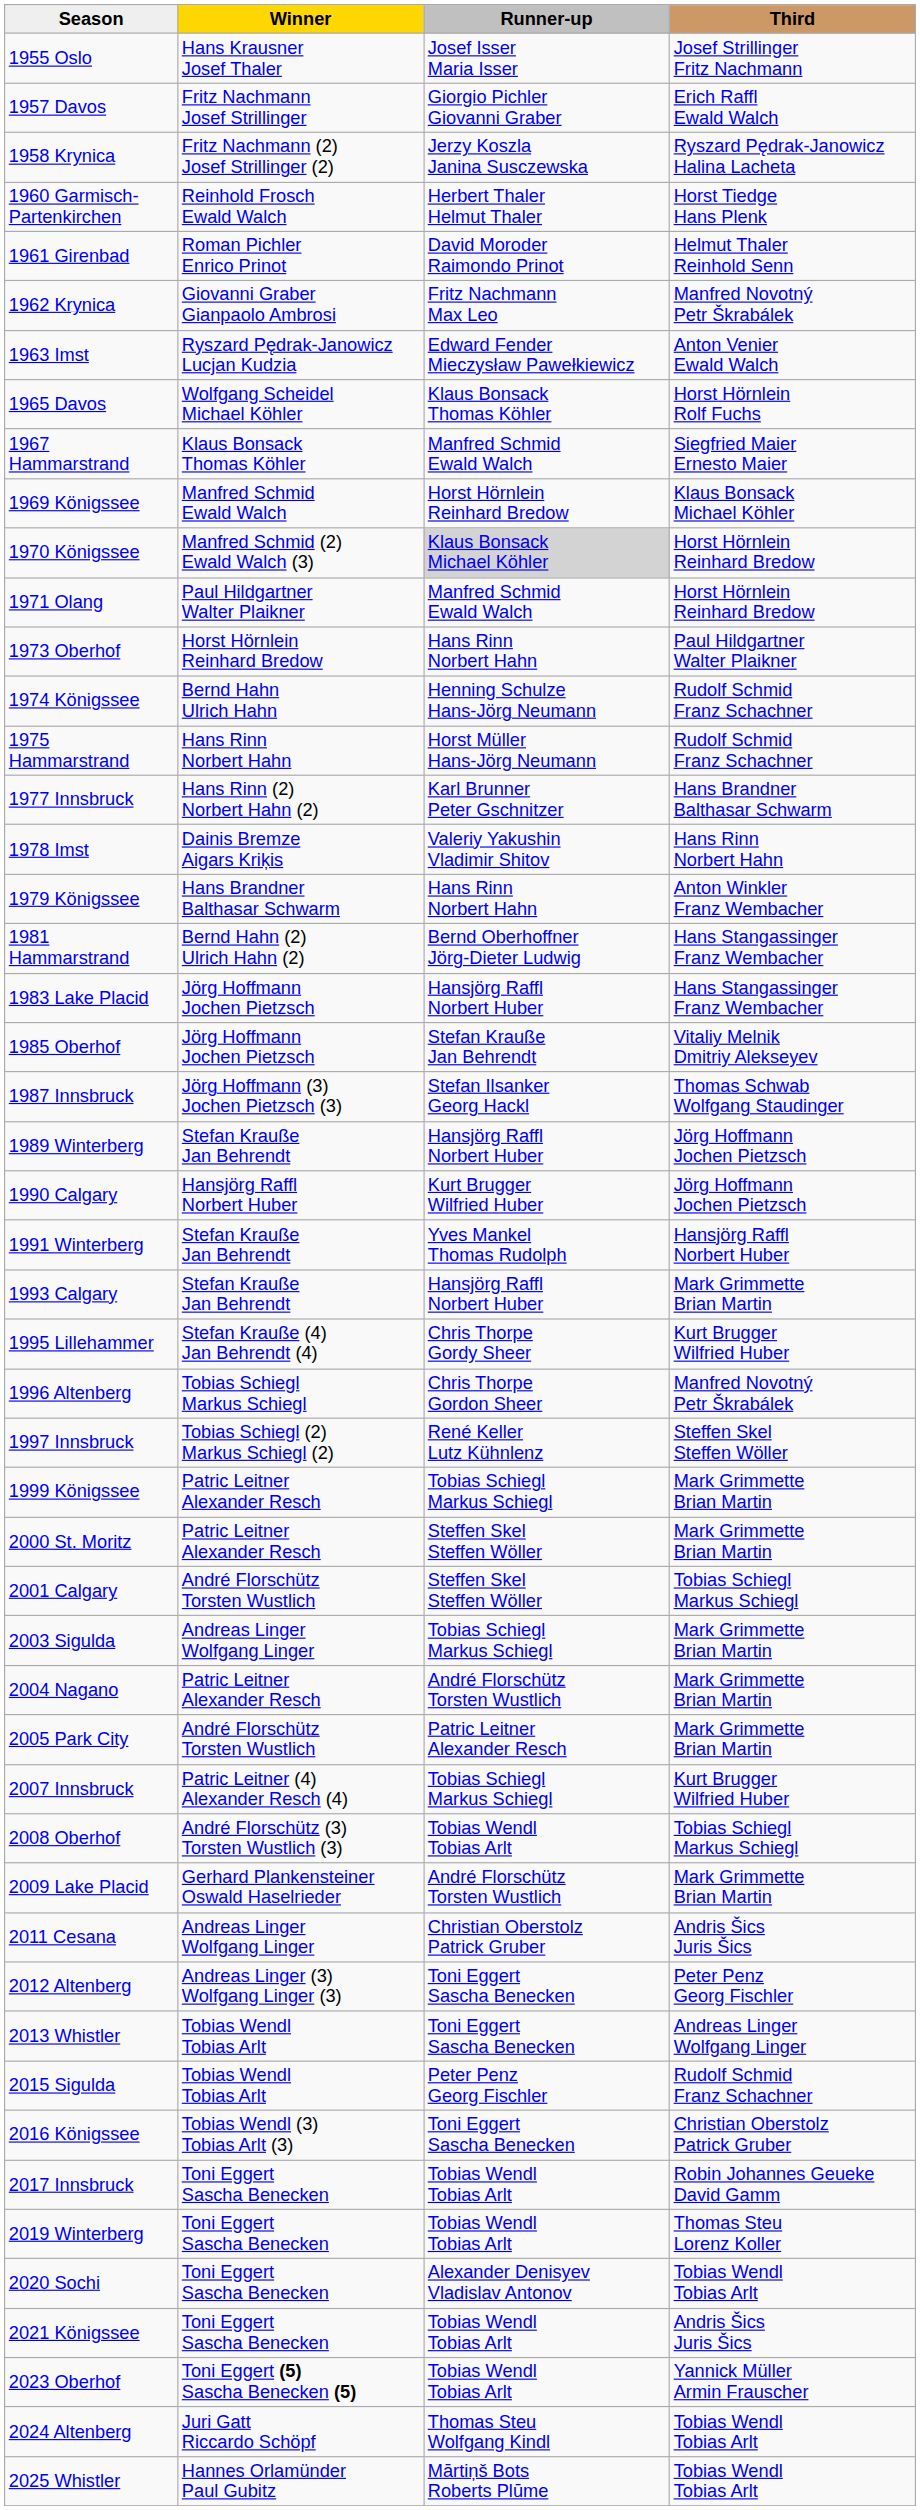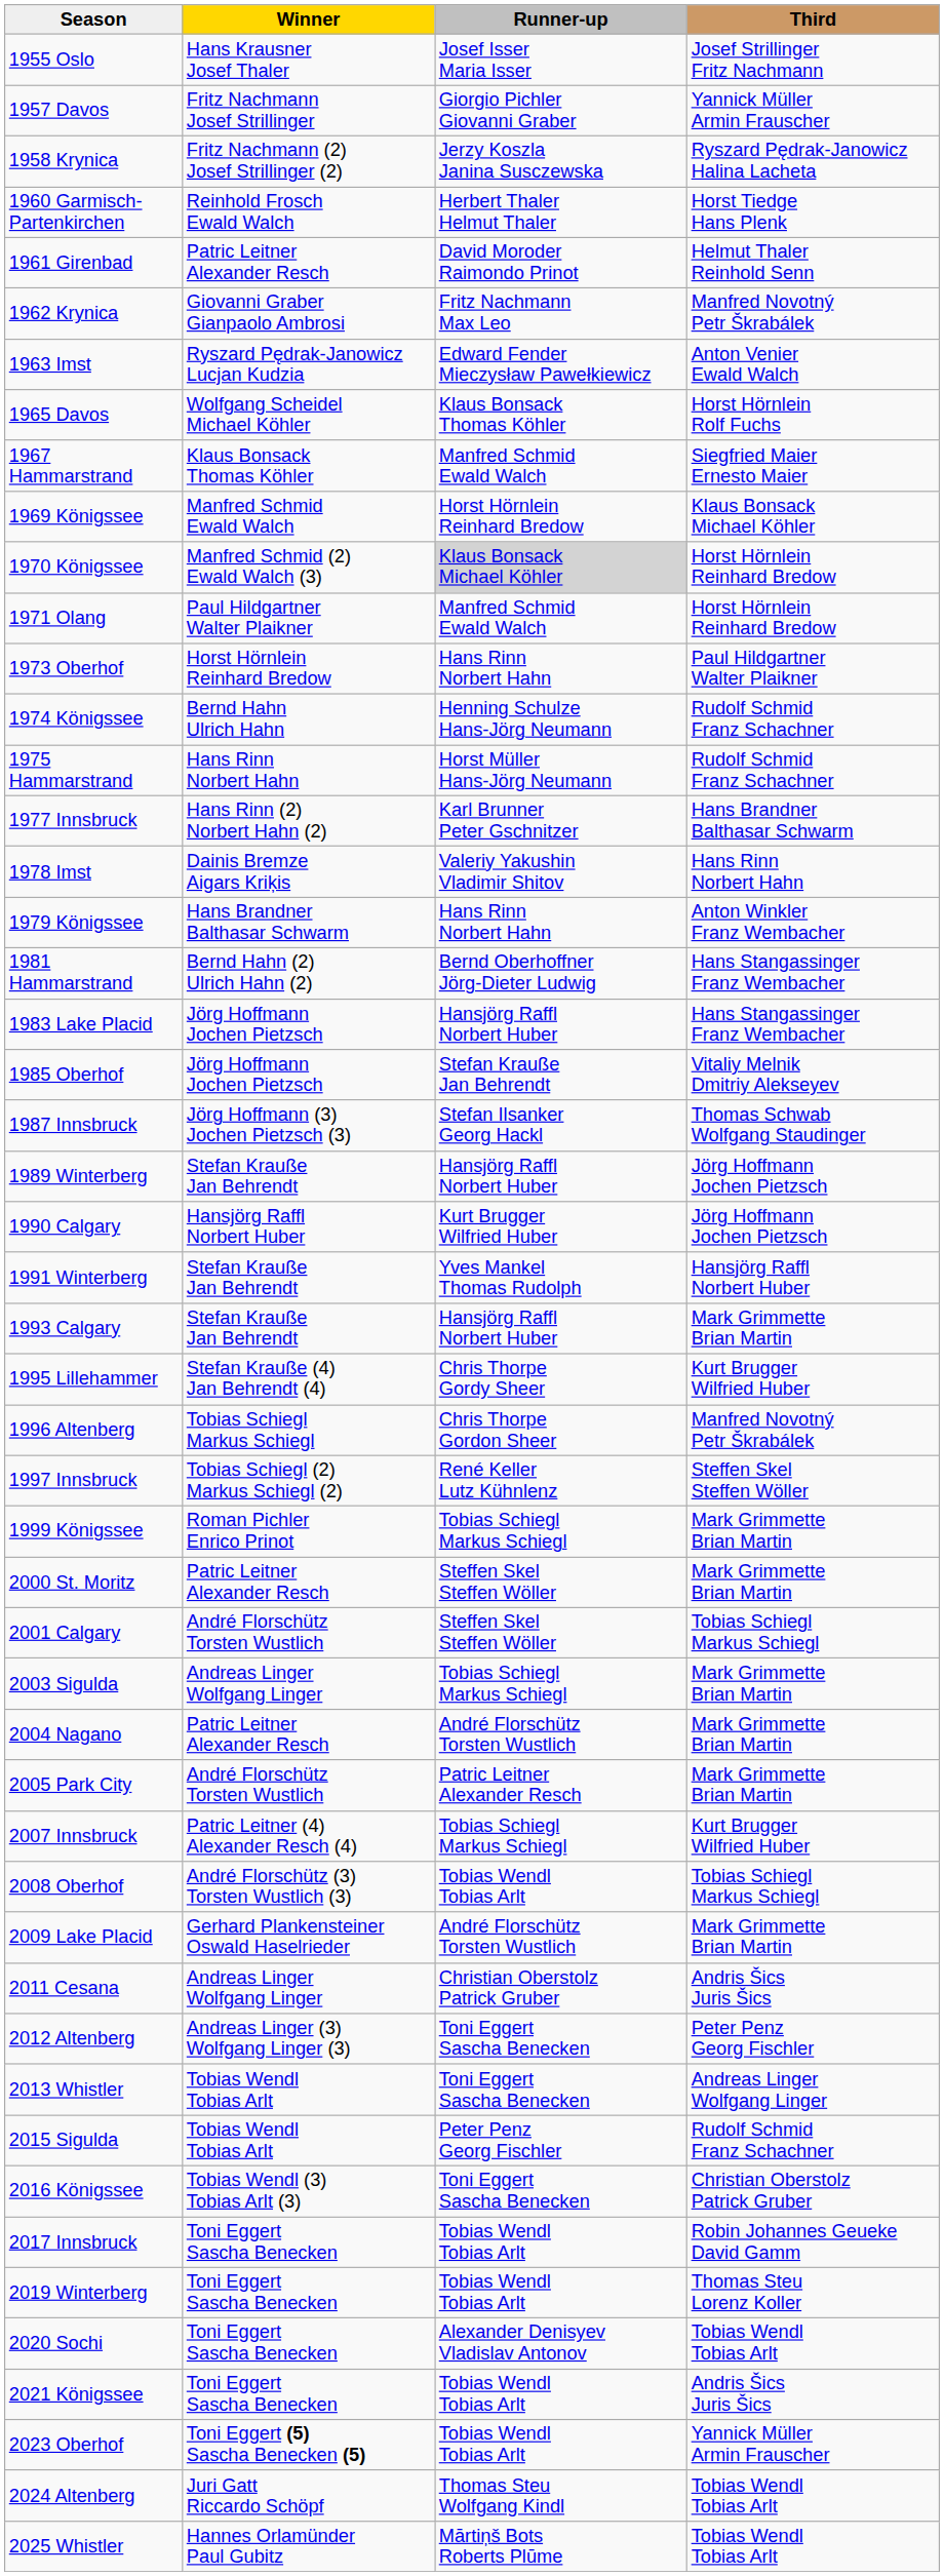 <table class="wikitable sortable" style="width:800px;">
 <tr>
 <th style="width:19%; background:#efefef;">Season</th>
 <th style="width:27%; background:gold">Winner</th>
 <th style="width:27%; background:silver">Runner-up</th>
 <th style="width:27%; background:#CC9966">Third</th>
 </tr>
 <tr>
 <td><a href='#'>1955 Oslo</a></td>
 <td><a href='#'>Hans Krausner</a><br><a href='#'>Josef Thaler</a><br></td>
 <td><a href='#'>Josef Isser</a><br><a href='#'>Maria Isser</a><br></td>
 <td><a href='#'>Josef Strillinger</a><br><a href='#'>Fritz Nachmann</a><br></td>
 </tr>
 <tr>
 <td><a href='#'>1957 Davos</a></td>
 <td><a href='#'>Fritz Nachmann</a><br><a href='#'>Josef Strillinger</a><br></td>
 <td><a href='#'>Giorgio Pichler</a><br><a href='#'>Giovanni Graber</a><br></td>
-<td><a href='#'>Erich Raffl</a><br><a href='#'>Ewald Walch</a><br></td>
+<td><a href='#'>Yannick Müller</a><br><a href='#'>Armin Frauscher</a><br></td>
 </tr>
 <tr>
 <td><a href='#'>1958 Krynica</a></td>
 <td><a href='#'>Fritz Nachmann</a> (2)<br><a href='#'>Josef Strillinger</a> (2)<br></td>
 <td><a href='#'>Jerzy Koszla</a><br><a href='#'>Janina Susczewska</a><br></td>
 <td><a href='#'>Ryszard Pędrak-Janowicz</a><br><a href='#'>Halina Lacheta</a><br></td>
 </tr>
 <tr>
 <td><a href='#'>1960 Garmisch-Partenkirchen</a></td>
 <td><a href='#'>Reinhold Frosch</a><br><a href='#'>Ewald Walch</a><br></td>
 <td><a href='#'>Herbert Thaler</a><br><a href='#'>Helmut Thaler</a><br></td>
 <td><a href='#'>Horst Tiedge</a><br><a href='#'>Hans Plenk</a><br></td>
 </tr>
 <tr>
 <td><a href='#'>1961 Girenbad</a></td>
-<td><a href='#'>Roman Pichler</a><br><a href='#'>Enrico Prinot</a><br></td>
+<td><a href='#'>Patric Leitner</a><br><a href='#'>Alexander Resch</a><br></td>
 <td><a href='#'>David Moroder</a><br><a href='#'>Raimondo Prinot</a><br></td>
 <td><a href='#'>Helmut Thaler</a><br><a href='#'>Reinhold Senn</a><br></td>
 </tr>
 <tr>
 <td><a href='#'>1962 Krynica</a></td>
 <td><a href='#'>Giovanni Graber</a><br><a href='#'>Gianpaolo Ambrosi</a><br></td>
 <td><a href='#'>Fritz Nachmann</a><br><a href='#'>Max Leo</a><br></td>
 <td><a href='#'>Manfred Novotný</a><br><a href='#'>Petr Škrabálek</a><br></td>
 </tr>
 <tr>
 <td><a href='#'>1963 Imst</a></td>
 <td><a href='#'>Ryszard Pędrak-Janowicz</a><br><a href='#'>Lucjan Kudzia</a><br></td>
 <td><a href='#'>Edward Fender</a><br><a href='#'>Mieczysław Pawełkiewicz</a><br></td>
 <td><a href='#'>Anton Venier</a><br><a href='#'>Ewald Walch</a><br></td>
 </tr>
 <tr>
 <td><a href='#'>1965 Davos</a></td>
 <td><a href='#'>Wolfgang Scheidel</a><br><a href='#'>Michael Köhler</a><br></td>
 <td><a href='#'>Klaus Bonsack</a><br><a href='#'>Thomas Köhler</a><br></td>
 <td><a href='#'>Horst Hörnlein</a><br><a href='#'>Rolf Fuchs</a><br></td>
 </tr>
 <tr>
 <td><a href='#'>1967 Hammarstrand</a></td>
 <td><a href='#'>Klaus Bonsack</a><br><a href='#'>Thomas Köhler</a><br></td>
 <td><a href='#'>Manfred Schmid</a><br><a href='#'>Ewald Walch</a><br></td>
 <td><a href='#'>Siegfried Maier</a><br><a href='#'>Ernesto Maier</a><br></td>
 </tr>
 <tr>
 <td><a href='#'>1969 Königssee</a></td>
 <td><a href='#'>Manfred Schmid</a><br><a href='#'>Ewald Walch</a><br></td>
 <td><a href='#'>Horst Hörnlein</a><br><a href='#'>Reinhard Bredow</a><br></td>
 <td><a href='#'>Klaus Bonsack</a><br><a href='#'>Michael Köhler</a><br></td>
 </tr>
 <tr>
 <td><a href='#'>1970 Königssee</a></td>
 <td><a href='#'>Manfred Schmid</a> (2)<br><a href='#'>Ewald Walch</a> (3)<br></td>
 <td style="background: lightgrey;"><a href='#'>Klaus Bonsack</a><br><a href='#'>Michael Köhler</a><br></td>
 <td><a href='#'>Horst Hörnlein</a><br><a href='#'>Reinhard Bredow</a><br></td>
 </tr>
 <tr>
 <td><a href='#'>1971 Olang</a></td>
 <td><a href='#'>Paul Hildgartner</a><br><a href='#'>Walter Plaikner</a><br></td>
 <td><a href='#'>Manfred Schmid</a><br><a href='#'>Ewald Walch</a><br></td>
 <td><a href='#'>Horst Hörnlein</a><br><a href='#'>Reinhard Bredow</a><br></td>
 </tr>
 <tr>
 <td><a href='#'>1973 Oberhof</a></td>
 <td><a href='#'>Horst Hörnlein</a><br><a href='#'>Reinhard Bredow</a><br></td>
 <td><a href='#'>Hans Rinn</a><br><a href='#'>Norbert Hahn</a><br></td>
 <td><a href='#'>Paul Hildgartner</a><br><a href='#'>Walter Plaikner</a><br></td>
 </tr>
 <tr>
 <td><a href='#'>1974 Königssee</a></td>
 <td><a href='#'>Bernd Hahn</a><br><a href='#'>Ulrich Hahn</a><br></td>
 <td><a href='#'>Henning Schulze</a><br><a href='#'>Hans-Jörg Neumann</a><br></td>
 <td><a href='#'>Rudolf Schmid</a><br><a href='#'>Franz Schachner</a><br></td>
 </tr>
 <tr>
 <td><a href='#'>1975 Hammarstrand</a></td>
 <td><a href='#'>Hans Rinn</a><br><a href='#'>Norbert Hahn</a><br></td>
 <td><a href='#'>Horst Müller</a><br><a href='#'>Hans-Jörg Neumann</a><br></td>
 <td><a href='#'>Rudolf Schmid</a><br><a href='#'>Franz Schachner</a><br></td>
 </tr>
 <tr>
 <td><a href='#'>1977 Innsbruck</a></td>
 <td><a href='#'>Hans Rinn</a> (2)<br><a href='#'>Norbert Hahn</a> (2)<br></td>
 <td><a href='#'>Karl Brunner</a><br><a href='#'>Peter Gschnitzer</a><br></td>
 <td><a href='#'>Hans Brandner</a><br><a href='#'>Balthasar Schwarm</a><br></td>
 </tr>
 <tr>
 <td><a href='#'>1978 Imst</a></td>
 <td><a href='#'>Dainis Bremze</a><br><a href='#'>Aigars Kriķis</a><br></td>
 <td><a href='#'>Valeriy Yakushin</a><br><a href='#'>Vladimir Shitov</a><br></td>
 <td><a href='#'>Hans Rinn</a><br><a href='#'>Norbert Hahn</a><br></td>
 </tr>
 <tr>
 <td><a href='#'>1979 Königssee</a></td>
 <td><a href='#'>Hans Brandner</a><br><a href='#'>Balthasar Schwarm</a><br></td>
 <td><a href='#'>Hans Rinn</a><br><a href='#'>Norbert Hahn</a><br></td>
 <td><a href='#'>Anton Winkler</a><br><a href='#'>Franz Wembacher</a><br></td>
 </tr>
 <tr>
 <td><a href='#'>1981 Hammarstrand</a></td>
 <td><a href='#'>Bernd Hahn</a> (2)<br><a href='#'>Ulrich Hahn</a> (2)<br></td>
 <td><a href='#'>Bernd Oberhoffner</a><br><a href='#'>Jörg-Dieter Ludwig</a><br></td>
 <td><a href='#'>Hans Stangassinger</a><br><a href='#'>Franz Wembacher</a><br></td>
 </tr>
 <tr>
 <td><a href='#'>1983 Lake Placid</a></td>
 <td><a href='#'>Jörg Hoffmann</a><br><a href='#'>Jochen Pietzsch</a><br></td>
 <td><a href='#'>Hansjörg Raffl</a><br><a href='#'>Norbert Huber</a><br></td>
 <td><a href='#'>Hans Stangassinger</a><br><a href='#'>Franz Wembacher</a><br></td>
 </tr>
 <tr>
 <td><a href='#'>1985 Oberhof</a></td>
 <td><a href='#'>Jörg Hoffmann</a><br><a href='#'>Jochen Pietzsch</a><br></td>
 <td><a href='#'>Stefan Krauße</a><br><a href='#'>Jan Behrendt</a><br></td>
 <td><a href='#'>Vitaliy Melnik</a><br><a href='#'>Dmitriy Alekseyev</a><br></td>
 </tr>
 <tr>
 <td><a href='#'>1987 Innsbruck</a></td>
 <td><a href='#'>Jörg Hoffmann</a> (3)<br><a href='#'>Jochen Pietzsch</a> (3)<br></td>
 <td><a href='#'>Stefan Ilsanker</a><br><a href='#'>Georg Hackl</a><br></td>
 <td><a href='#'>Thomas Schwab</a><br><a href='#'>Wolfgang Staudinger</a><br></td>
 </tr>
 <tr>
 <td><a href='#'>1989 Winterberg</a></td>
 <td><a href='#'>Stefan Krauße</a><br><a href='#'>Jan Behrendt</a><br></td>
 <td><a href='#'>Hansjörg Raffl</a><br><a href='#'>Norbert Huber</a><br></td>
 <td><a href='#'>Jörg Hoffmann</a><br><a href='#'>Jochen Pietzsch</a><br></td>
 </tr>
 <tr>
 <td><a href='#'>1990 Calgary</a></td>
 <td><a href='#'>Hansjörg Raffl</a><br><a href='#'>Norbert Huber</a><br></td>
 <td><a href='#'>Kurt Brugger</a><br><a href='#'>Wilfried Huber</a><br></td>
 <td><a href='#'>Jörg Hoffmann</a><br><a href='#'>Jochen Pietzsch</a><br></td>
 </tr>
 <tr>
 <td><a href='#'>1991 Winterberg</a></td>
 <td><a href='#'>Stefan Krauße</a><br><a href='#'>Jan Behrendt</a><br></td>
 <td><a href='#'>Yves Mankel</a><br><a href='#'>Thomas Rudolph</a><br></td>
 <td><a href='#'>Hansjörg Raffl</a><br><a href='#'>Norbert Huber</a><br></td>
 </tr>
 <tr>
 <td><a href='#'>1993 Calgary</a></td>
 <td><a href='#'>Stefan Krauße</a><br><a href='#'>Jan Behrendt</a><br></td>
 <td><a href='#'>Hansjörg Raffl</a><br><a href='#'>Norbert Huber</a><br></td>
 <td><a href='#'>Mark Grimmette</a><br><a href='#'>Brian Martin</a><br></td>
 </tr>
 <tr>
 <td><a href='#'>1995 Lillehammer</a></td>
 <td><a href='#'>Stefan Krauße</a> (4)<br><a href='#'>Jan Behrendt</a> (4)<br></td>
 <td><a href='#'>Chris Thorpe</a><br><a href='#'>Gordy Sheer</a><br></td>
 <td><a href='#'>Kurt Brugger</a><br><a href='#'>Wilfried Huber</a><br></td>
 </tr>
 <tr>
 <td><a href='#'>1996 Altenberg</a></td>
 <td><a href='#'>Tobias Schiegl</a><br><a href='#'>Markus Schiegl</a><br></td>
 <td><a href='#'>Chris Thorpe</a><br><a href='#'>Gordon Sheer</a><br></td>
 <td><a href='#'>Manfred Novotný</a><br><a href='#'>Petr Škrabálek</a><br></td>
 </tr>
 <tr>
 <td><a href='#'>1997 Innsbruck</a></td>
 <td><a href='#'>Tobias Schiegl</a> (2)<br><a href='#'>Markus Schiegl</a> (2)<br></td>
 <td><a href='#'>René Keller</a><br><a href='#'>Lutz Kühnlenz</a><br></td>
 <td><a href='#'>Steffen Skel</a><br><a href='#'>Steffen Wöller</a><br></td>
 </tr>
 <tr>
 <td><a href='#'>1999 Königssee</a></td>
-<td><a href='#'>Patric Leitner</a><br><a href='#'>Alexander Resch</a><br></td>
+<td><a href='#'>Roman Pichler</a><br><a href='#'>Enrico Prinot</a><br></td>
 <td><a href='#'>Tobias Schiegl</a><br><a href='#'>Markus Schiegl</a><br></td>
 <td><a href='#'>Mark Grimmette</a><br><a href='#'>Brian Martin</a><br></td>
 </tr>
 <tr>
 <td><a href='#'>2000 St. Moritz</a></td>
 <td><a href='#'>Patric Leitner</a><br><a href='#'>Alexander Resch</a><br></td>
 <td><a href='#'>Steffen Skel</a><br><a href='#'>Steffen Wöller</a><br></td>
 <td><a href='#'>Mark Grimmette</a><br><a href='#'>Brian Martin</a><br></td>
 </tr>
 <tr>
 <td><a href='#'>2001 Calgary</a></td>
 <td><a href='#'>André Florschütz</a><br><a href='#'>Torsten Wustlich</a><br></td>
 <td><a href='#'>Steffen Skel</a><br><a href='#'>Steffen Wöller</a><br></td>
 <td><a href='#'>Tobias Schiegl</a><br><a href='#'>Markus Schiegl</a><br></td>
 </tr>
 <tr>
 <td><a href='#'>2003 Sigulda</a></td>
 <td><a href='#'>Andreas Linger</a><br><a href='#'>Wolfgang Linger</a><br></td>
 <td><a href='#'>Tobias Schiegl</a><br><a href='#'>Markus Schiegl</a><br></td>
 <td><a href='#'>Mark Grimmette</a><br><a href='#'>Brian Martin</a><br></td>
 </tr>
 <tr>
 <td><a href='#'>2004 Nagano</a></td>
 <td><a href='#'>Patric Leitner</a><br><a href='#'>Alexander Resch</a><br></td>
 <td><a href='#'>André Florschütz</a><br><a href='#'>Torsten Wustlich</a><br></td>
 <td><a href='#'>Mark Grimmette</a><br><a href='#'>Brian Martin</a><br></td>
 </tr>
 <tr>
 <td><a href='#'>2005 Park City</a></td>
 <td><a href='#'>André Florschütz</a><br><a href='#'>Torsten Wustlich</a><br></td>
 <td><a href='#'>Patric Leitner</a><br><a href='#'>Alexander Resch</a><br></td>
 <td><a href='#'>Mark Grimmette</a><br><a href='#'>Brian Martin</a><br></td>
 </tr>
 <tr>
 <td><a href='#'>2007 Innsbruck</a></td>
 <td><a href='#'>Patric Leitner</a> (4)<br><a href='#'>Alexander Resch</a> (4)<br></td>
 <td><a href='#'>Tobias Schiegl</a><br><a href='#'>Markus Schiegl</a><br></td>
 <td><a href='#'>Kurt Brugger</a><br><a href='#'>Wilfried Huber</a><br></td>
 </tr>
 <tr>
 <td><a href='#'>2008 Oberhof</a></td>
 <td><a href='#'>André Florschütz</a> (3)<br><a href='#'>Torsten Wustlich</a> (3)<br></td>
 <td><a href='#'>Tobias Wendl</a><br><a href='#'>Tobias Arlt</a><br></td>
 <td><a href='#'>Tobias Schiegl</a><br><a href='#'>Markus Schiegl</a><br></td>
 </tr>
 <tr>
 <td><a href='#'>2009 Lake Placid</a></td>
 <td><a href='#'>Gerhard Plankensteiner</a><br><a href='#'>Oswald Haselrieder</a><br></td>
 <td><a href='#'>André Florschütz</a><br><a href='#'>Torsten Wustlich</a><br></td>
 <td><a href='#'>Mark Grimmette</a><br><a href='#'>Brian Martin</a><br></td>
 </tr>
 <tr>
 <td><a href='#'>2011 Cesana</a></td>
 <td><a href='#'>Andreas Linger</a><br><a href='#'>Wolfgang Linger</a><br></td>
 <td><a href='#'>Christian Oberstolz</a><br><a href='#'>Patrick Gruber</a><br></td>
 <td><a href='#'>Andris Šics</a><br><a href='#'>Juris Šics</a><br></td>
 </tr>
 <tr>
 <td><a href='#'>2012 Altenberg</a></td>
 <td><a href='#'>Andreas Linger</a> (3)<br><a href='#'>Wolfgang Linger</a> (3)<br></td>
 <td><a href='#'>Toni Eggert</a><br><a href='#'>Sascha Benecken</a><br></td>
 <td><a href='#'>Peter Penz</a><br><a href='#'>Georg Fischler</a><br></td>
 </tr>
 <tr>
 <td><a href='#'>2013 Whistler</a></td>
 <td><a href='#'>Tobias Wendl</a><br><a href='#'>Tobias Arlt</a><br></td>
 <td><a href='#'>Toni Eggert</a><br><a href='#'>Sascha Benecken</a><br></td>
 <td><a href='#'>Andreas Linger</a><br><a href='#'>Wolfgang Linger</a><br></td>
 </tr>
 <tr>
 <td><a href='#'>2015 Sigulda</a></td>
 <td><a href='#'>Tobias Wendl</a><br><a href='#'>Tobias Arlt</a><br></td>
 <td><a href='#'>Peter Penz</a><br><a href='#'>Georg Fischler</a><br></td>
 <td><a href='#'>Rudolf Schmid</a><br><a href='#'>Franz Schachner</a><br></td>
 </tr>
 <tr>
 <td><a href='#'>2016 Königssee</a></td>
 <td><a href='#'>Tobias Wendl</a> (3)<br><a href='#'>Tobias Arlt</a> (3)<br></td>
 <td><a href='#'>Toni Eggert</a><br><a href='#'>Sascha Benecken</a><br></td>
 <td><a href='#'>Christian Oberstolz</a><br><a href='#'>Patrick Gruber</a><br></td>
 </tr>
 <tr>
 <td><a href='#'>2017 Innsbruck</a></td>
 <td><a href='#'>Toni Eggert</a><br><a href='#'>Sascha Benecken</a><br></td>
 <td><a href='#'>Tobias Wendl</a><br><a href='#'>Tobias Arlt</a><br></td>
 <td><a href='#'>Robin Johannes Geueke</a><br><a href='#'>David Gamm</a><br></td>
 </tr>
 <tr>
 <td><a href='#'>2019 Winterberg</a></td>
 <td><a href='#'>Toni Eggert</a><br><a href='#'>Sascha Benecken</a><br></td>
 <td><a href='#'>Tobias Wendl</a><br><a href='#'>Tobias Arlt</a><br></td>
 <td><a href='#'>Thomas Steu</a><br><a href='#'>Lorenz Koller</a><br></td>
 </tr>
 <tr>
 <td><a href='#'>2020 Sochi</a></td>
 <td><a href='#'>Toni Eggert</a><br><a href='#'>Sascha Benecken</a><br></td>
 <td><a href='#'>Alexander Denisyev</a><br><a href='#'>Vladislav Antonov</a><br></td>
 <td><a href='#'>Tobias Wendl</a><br><a href='#'>Tobias Arlt</a><br></td>
 </tr>
 <tr>
 <td><a href='#'>2021 Königssee</a></td>
 <td><a href='#'>Toni Eggert</a><br><a href='#'>Sascha Benecken</a><br></td>
 <td><a href='#'>Tobias Wendl</a><br><a href='#'>Tobias Arlt</a><br></td>
 <td><a href='#'>Andris Šics</a><br><a href='#'>Juris Šics</a><br></td>
 </tr>
 <tr>
 <td><a href='#'>2023 Oberhof</a></td>
 <td><a href='#'>Toni Eggert</a> <strong>(5)</strong><br><a href='#'>Sascha Benecken</a> <strong>(5)</strong><br></td>
 <td><a href='#'>Tobias Wendl</a><br><a href='#'>Tobias Arlt</a><br></td>
 <td><a href='#'>Yannick Müller</a><br><a href='#'>Armin Frauscher</a><br></td>
 </tr>
 <tr>
 <td><a href='#'>2024 Altenberg</a></td>
 <td><a href='#'>Juri Gatt</a><br><a href='#'>Riccardo Schöpf</a><br></td>
 <td><a href='#'>Thomas Steu</a><br><a href='#'>Wolfgang Kindl</a><br></td>
 <td><a href='#'>Tobias Wendl</a><br><a href='#'>Tobias Arlt</a><br></td>
 </tr>
 <tr>
 <td><a href='#'>2025 Whistler</a></td>
 <td><a href='#'>Hannes Orlamünder</a><br><a href='#'>Paul Gubitz</a><br></td>
 <td><a href='#'>Mārtiņš Bots</a><br><a href='#'>Roberts Plūme</a><br></td>
 <td><a href='#'>Tobias Wendl</a><br><a href='#'>Tobias Arlt</a><br></td>
 </tr>
 </table>
